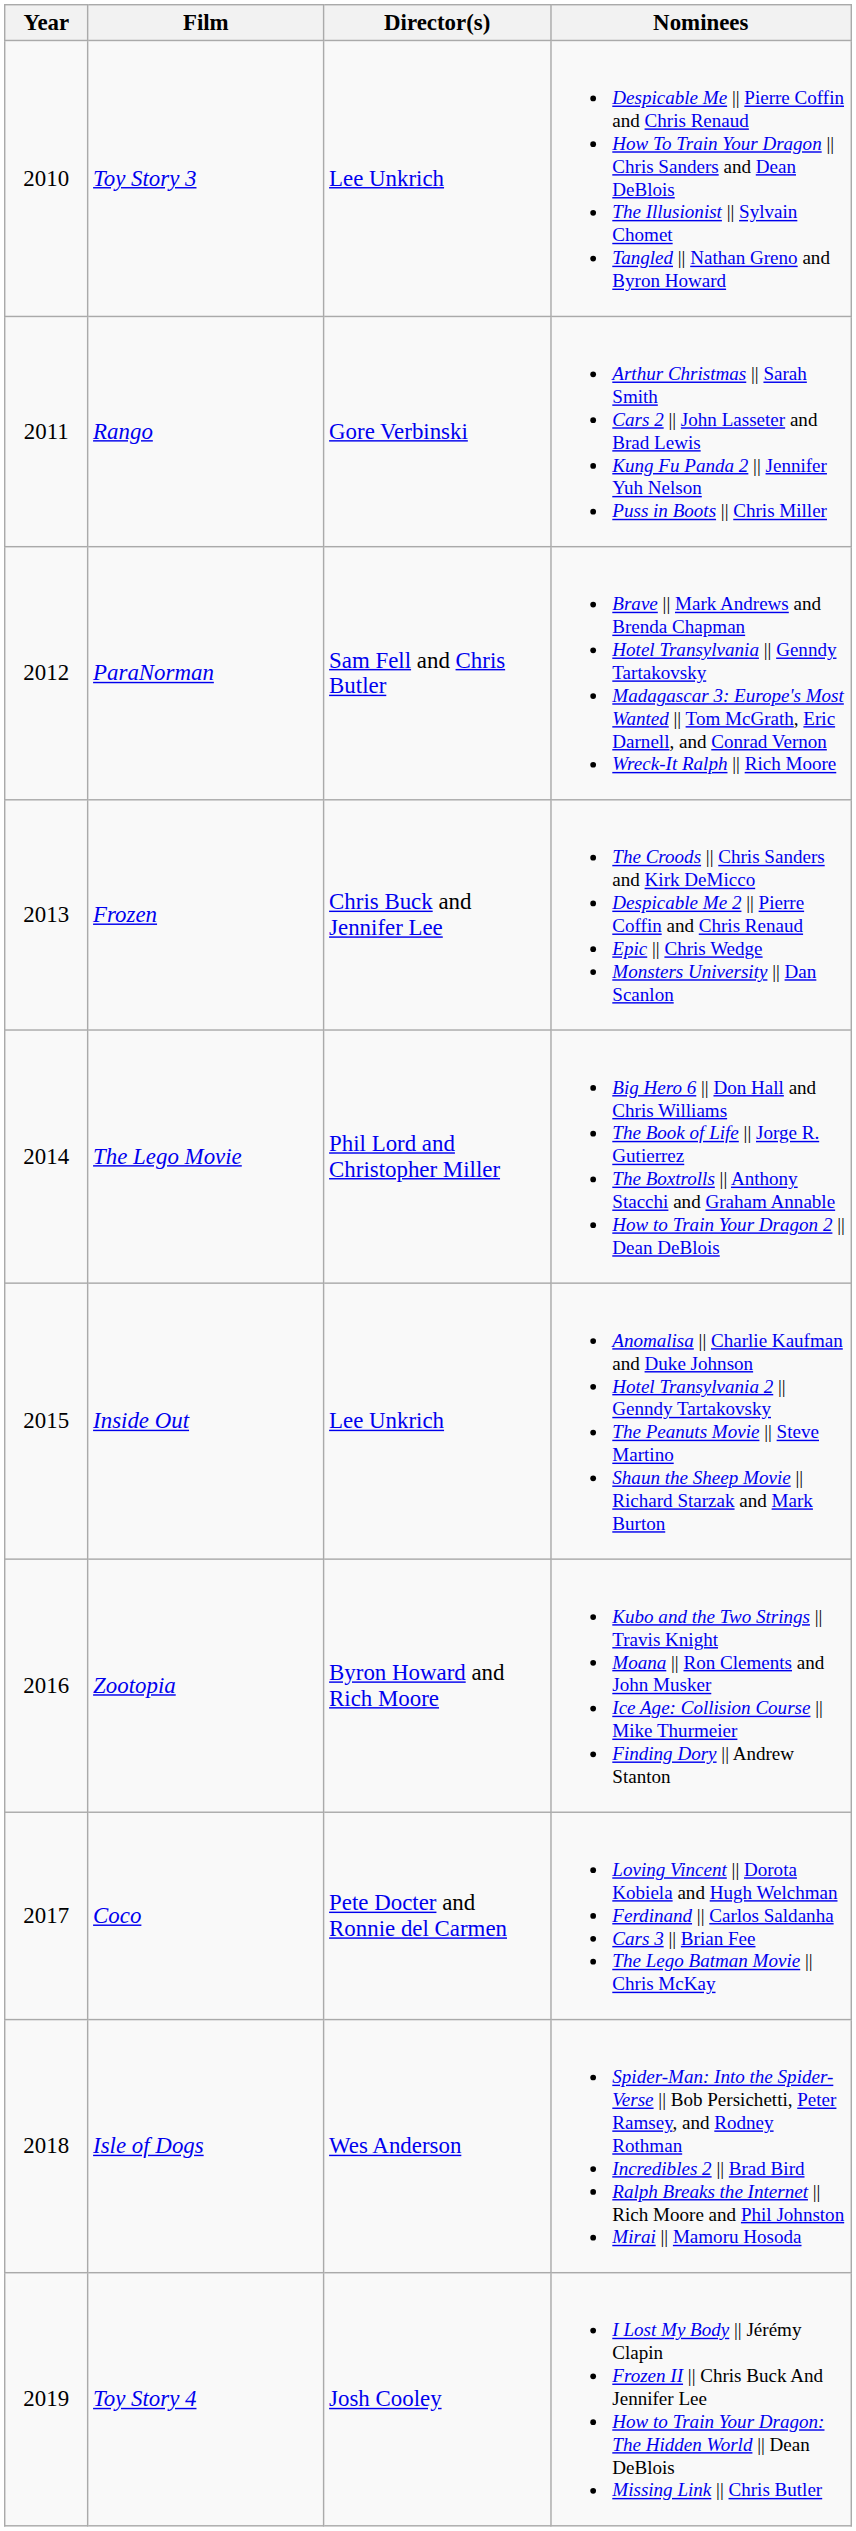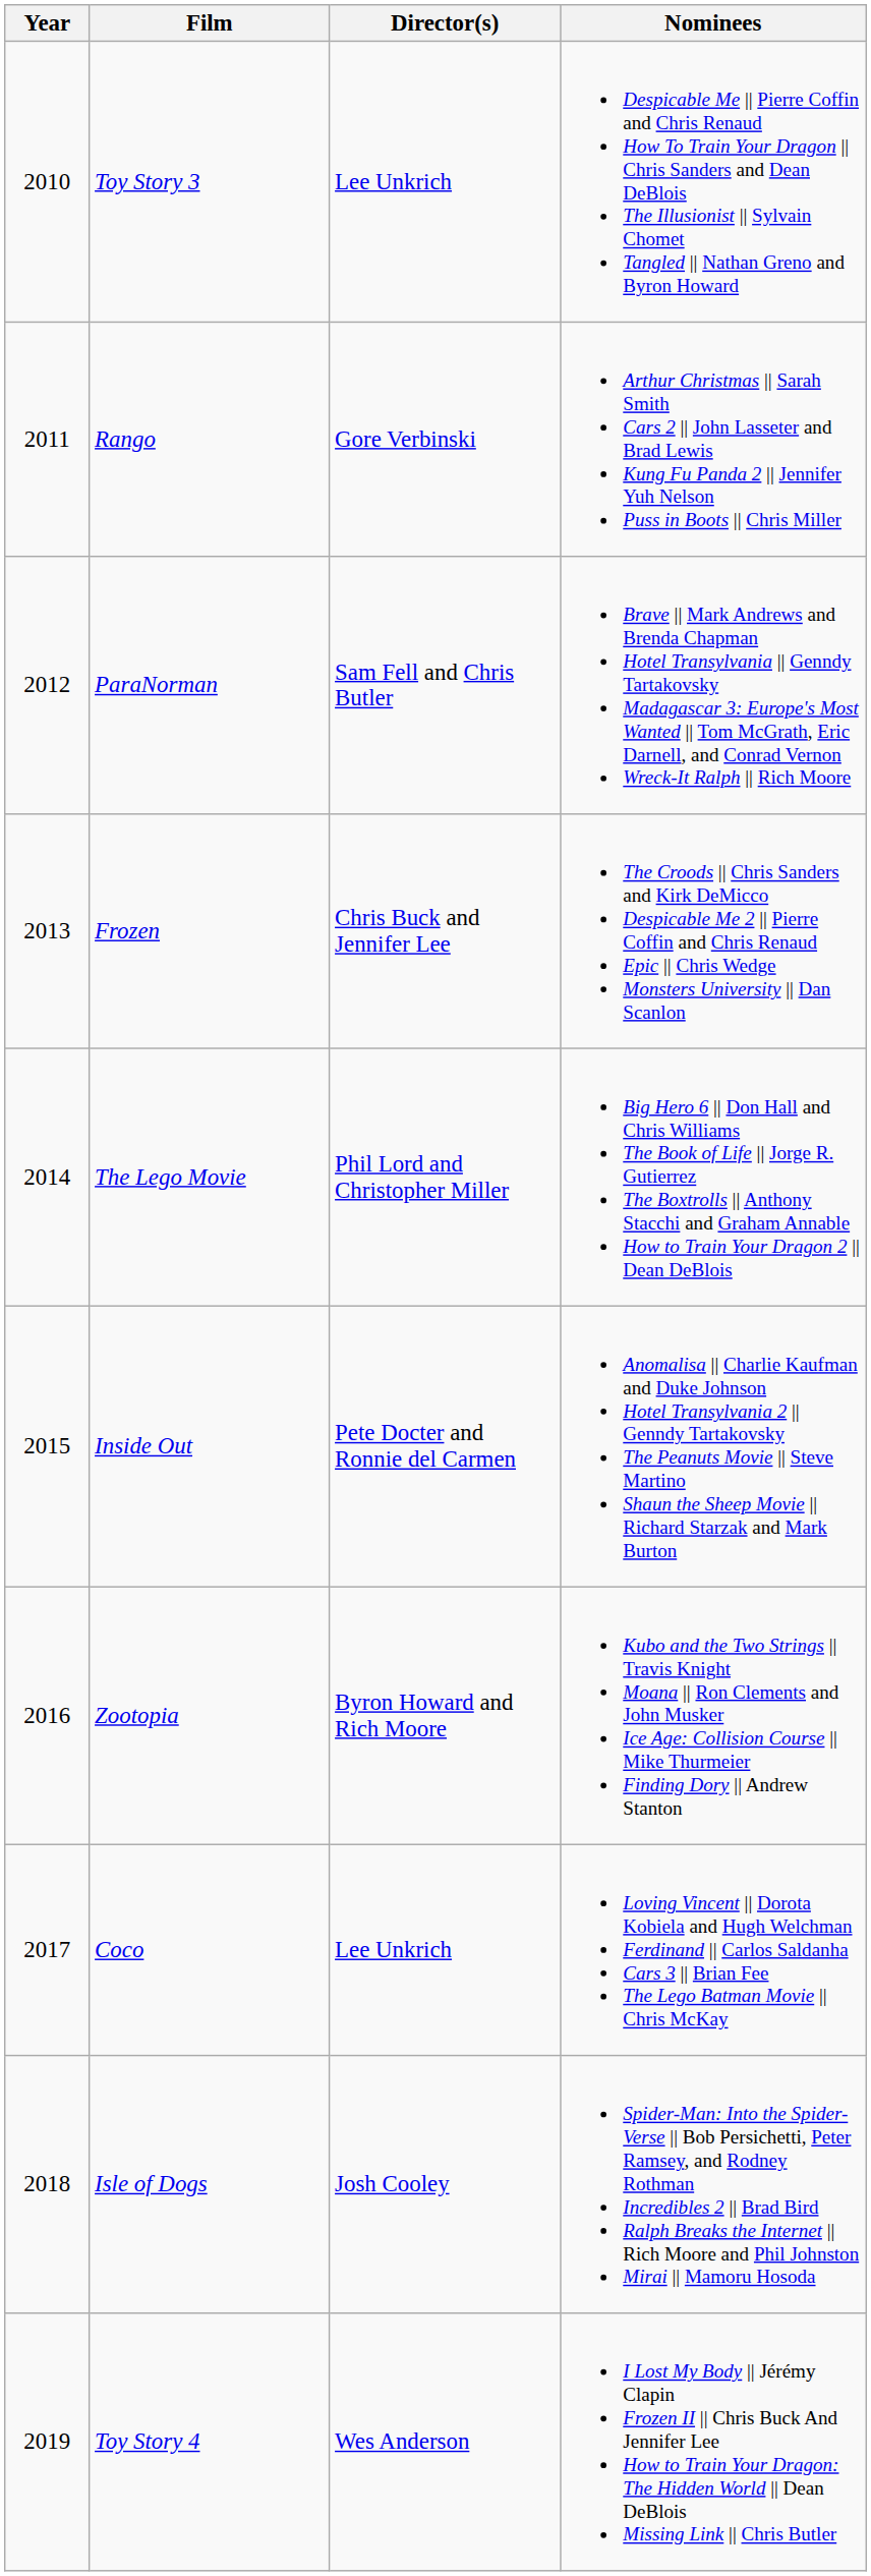 <table class="wikitable" width="95%" cellpadding="5">
 <tr>
 <th width="100"><strong>Year</strong></th>
 <th width="350"><strong>Film</strong></th>
 <th width="350"><strong>Director(s)</strong></th>
 <th width="450"><strong>Nominees</strong></th>
 </tr>
 <tr>
 <td align="center">2010</td>
 <td><em><a href='#'>Toy Story 3</a></em></td>
 <td><a href='#'>Lee Unkrich</a></td>
 <td style="font-size:smaller"><br><ul><li><em><a href='#'>Despicable Me</a></em> || <a href='#'>Pierre Coffin</a> and <a href='#'>Chris Renaud</a></li><li><em><a href='#'>How To Train Your Dragon</a></em> || <a href='#'>Chris Sanders</a> and <a href='#'>Dean DeBlois</a></li><li><em><a href='#'>The Illusionist</a></em> || <a href='#'>Sylvain Chomet</a></li><li><em><a href='#'>Tangled</a></em> || <a href='#'>Nathan Greno</a> and <a href='#'>Byron Howard</a></li></ul></td>
 </tr>
 <tr>
 <td align="center">2011</td>
 <td><em><a href='#'>Rango</a></em></td>
 <td><a href='#'>Gore Verbinski</a></td>
 <td style="font-size:smaller"><br><ul><li><em><a href='#'>Arthur Christmas</a></em> || <a href='#'>Sarah Smith</a></li><li><em><a href='#'>Cars 2</a></em> || <a href='#'>John Lasseter</a> and <a href='#'>Brad Lewis</a></li><li><em><a href='#'>Kung Fu Panda 2</a></em> || <a href='#'>Jennifer Yuh Nelson</a></li><li><em><a href='#'>Puss in Boots</a></em> || <a href='#'>Chris Miller</a></li></ul></td>
 </tr>
 <tr>
 <td align="center">2012</td>
 <td><em><a href='#'>ParaNorman</a></em></td>
 <td><a href='#'>Sam Fell</a> and <a href='#'>Chris Butler</a></td>
 <td style="font-size:smaller"><br><ul><li><em><a href='#'>Brave</a></em>  || <a href='#'>Mark Andrews</a> and <a href='#'>Brenda Chapman</a></li><li><em><a href='#'>Hotel Transylvania</a></em> || <a href='#'>Genndy Tartakovsky</a></li><li><em><a href='#'>Madagascar 3: Europe's Most Wanted</a></em> || <a href='#'>Tom McGrath</a>, <a href='#'>Eric Darnell</a>, and <a href='#'>Conrad Vernon</a></li><li><em><a href='#'>Wreck-It Ralph</a></em> || <a href='#'>Rich Moore</a></li></ul></td>
 </tr>
 <tr>
 <td align="center">2013</td>
 <td><em><a href='#'>Frozen</a></em></td>
 <td><a href='#'>Chris Buck</a> and <a href='#'>Jennifer Lee</a></td>
 <td style="font-size:smaller"><br><ul><li><em><a href='#'>The Croods</a></em> || <a href='#'>Chris Sanders</a> and <a href='#'>Kirk DeMicco</a></li><li><em><a href='#'>Despicable Me 2</a></em> || <a href='#'>Pierre Coffin</a> and <a href='#'>Chris Renaud</a></li><li><em><a href='#'>Epic</a></em> || <a href='#'>Chris Wedge</a></li><li><em><a href='#'>Monsters University</a></em> || <a href='#'>Dan Scanlon</a></li></ul></td>
 </tr>
 <tr>
 <td align="center">2014</td>
 <td><em><a href='#'>The Lego Movie</a></em></td>
 <td><a href='#'>Phil Lord and Christopher Miller</a></td>
 <td style="font-size:smaller"><br><ul><li><em><a href='#'>Big Hero 6</a></em>  || <a href='#'>Don Hall</a> and <a href='#'>Chris Williams</a></li><li><em><a href='#'>The Book of Life</a></em> || <a href='#'>Jorge R. Gutierrez</a></li><li><em><a href='#'>The Boxtrolls</a></em> || <a href='#'>Anthony Stacchi</a> and <a href='#'>Graham Annable</a></li><li><em><a href='#'>How to Train Your Dragon 2</a></em> || <a href='#'>Dean DeBlois</a></li></ul></td>
 </tr>
 <tr>
 <td align="center">2015</td>
 <td><em><a href='#'>Inside Out</a></em></td>
-<td><a href='#'>Lee Unkrich</a></td>
+<td><a href='#'>Pete Docter</a> and <a href='#'>Ronnie del Carmen</a></td>
 <td style="font-size:smaller"><br><ul><li><em><a href='#'>Anomalisa</a></em> || <a href='#'>Charlie Kaufman</a> and <a href='#'>Duke Johnson</a></li><li><em><a href='#'>Hotel Transylvania 2</a></em> || <a href='#'>Genndy Tartakovsky</a></li><li><em><a href='#'>The Peanuts Movie</a></em> || <a href='#'>Steve Martino</a></li><li><em><a href='#'>Shaun the Sheep Movie</a></em> || <a href='#'>Richard Starzak</a> and <a href='#'>Mark Burton</a></li></ul></td>
 </tr>
 <tr>
 <td align="center">2016</td>
 <td><em><a href='#'>Zootopia</a></em></td>
 <td><a href='#'>Byron Howard</a> and <a href='#'>Rich Moore</a></td>
 <td style="font-size:smaller"><br><ul><li><em><a href='#'>Kubo and the Two Strings</a></em> || <a href='#'>Travis Knight</a></li><li><em><a href='#'>Moana</a></em> || <a href='#'>Ron Clements</a> and <a href='#'>John Musker</a></li><li><em><a href='#'>Ice Age: Collision Course</a></em> || <a href='#'>Mike Thurmeier</a></li><li><em><a href='#'>Finding Dory</a></em> || Andrew Stanton</li></ul></td>
 </tr>
 <tr>
 <td align="center">2017</td>
 <td><em><a href='#'>Coco</a></em></td>
-<td><a href='#'>Pete Docter</a> and <a href='#'>Ronnie del Carmen</a></td>
+<td><a href='#'>Lee Unkrich</a></td>
 <td style="font-size:smaller"><br><ul><li><em><a href='#'>Loving Vincent</a></em> || <a href='#'>Dorota Kobiela</a> and <a href='#'>Hugh Welchman</a></li><li><em><a href='#'>Ferdinand</a></em> || <a href='#'>Carlos Saldanha</a></li><li><em><a href='#'>Cars 3</a></em> || <a href='#'>Brian Fee</a></li><li><em><a href='#'>The Lego Batman Movie</a></em> || <a href='#'>Chris McKay</a></li></ul></td>
 </tr>
 <tr>
 <td align="center">2018</td>
 <td><em><a href='#'>Isle of Dogs</a></em></td>
-<td><a href='#'>Wes Anderson</a></td>
+<td><a href='#'>Josh Cooley</a></td>
 <td style="font-size:smaller"><br><ul><li><em><a href='#'>Spider-Man: Into the Spider-Verse</a></em>  || Bob Persichetti, <a href='#'>Peter Ramsey</a>, and <a href='#'>Rodney Rothman</a></li><li><em><a href='#'>Incredibles 2</a></em> || <a href='#'>Brad Bird</a></li><li><em><a href='#'>Ralph Breaks the Internet</a></em> || Rich Moore and <a href='#'>Phil Johnston</a></li><li><em><a href='#'>Mirai</a></em> || <a href='#'>Mamoru Hosoda</a></li></ul></td>
 </tr>
 <tr>
 <td align="center">2019</td>
 <td><em><a href='#'>Toy Story 4</a></em></td>
-<td><a href='#'>Josh Cooley</a></td>
+<td><a href='#'>Wes Anderson</a></td>
 <td style="font-size:smaller"><br><ul><li><em><a href='#'>I Lost My Body</a></em> || Jérémy Clapin</li><li><em><a href='#'>Frozen II</a></em> || Chris Buck And Jennifer Lee</li><li><em><a href='#'>How to Train Your Dragon: The Hidden World</a></em> || Dean DeBlois</li><li><em><a href='#'>Missing Link</a></em> || <a href='#'>Chris Butler</a></li></ul></td>
 </tr>
 </table>
